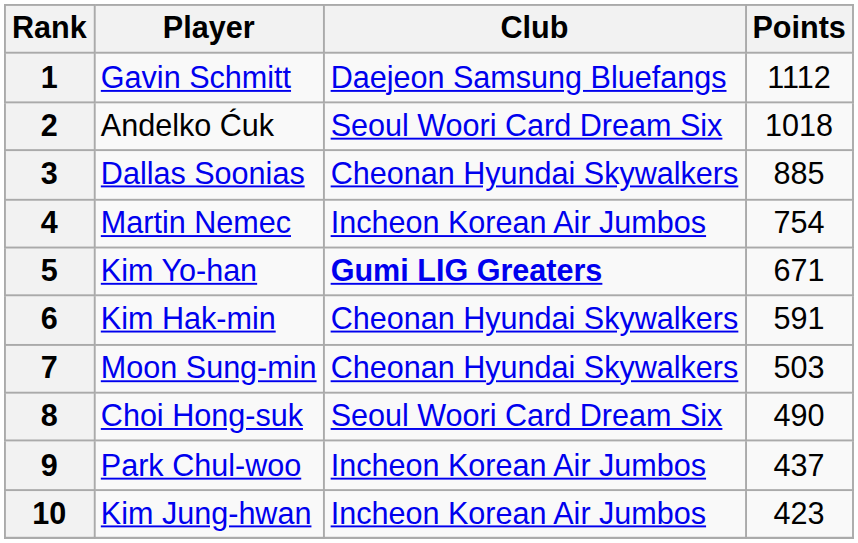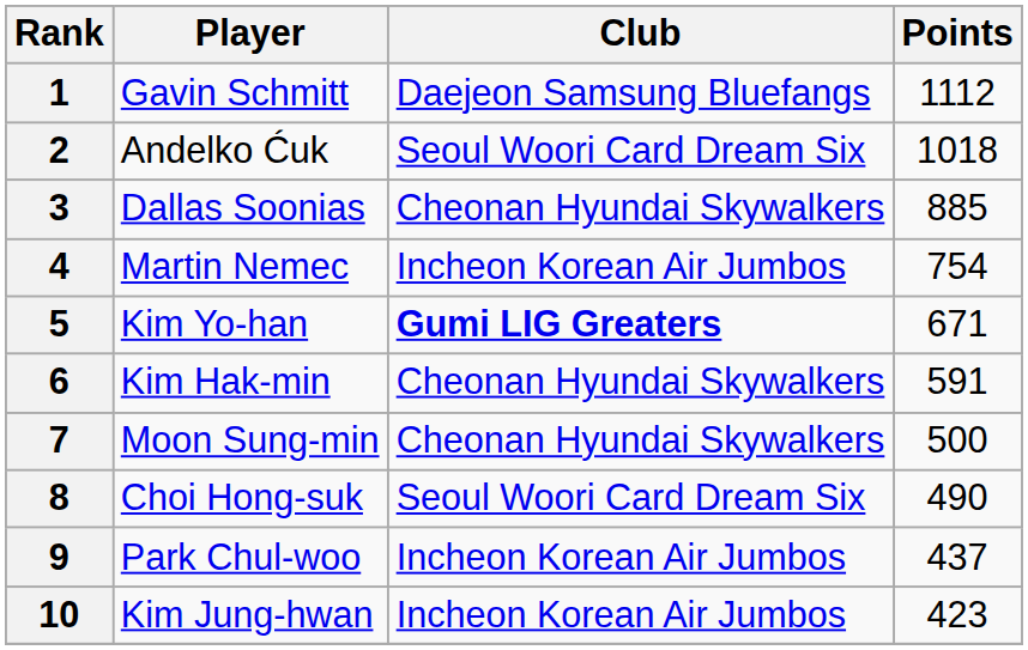 <table class=wikitable>
 <tr>
 <th>Rank</th>
 <th>Player</th>
 <th>Club</th>
 <th>Points</th>
 </tr>
 <tr>
 <th>1</th>
 <td> <a href='#'>Gavin Schmitt</a></td>
 <td><a href='#'>Daejeon Samsung Bluefangs</a></td>
 <td align=center>1112</td>
 </tr>
 <tr>
 <th>2</th>
 <td> Andelko Ćuk</td>
 <td><a href='#'>Seoul Woori Card Dream Six</a></td>
 <td align=center>1018</td>
 </tr>
 <tr>
 <th>3</th>
 <td> <a href='#'>Dallas Soonias</a></td>
 <td><a href='#'>Cheonan Hyundai Skywalkers</a></td>
 <td align=center>885</td>
 </tr>
 <tr>
 <th>4</th>
 <td> <a href='#'>Martin Nemec</a></td>
 <td><a href='#'>Incheon Korean Air Jumbos</a></td>
 <td align=center>754</td>
 </tr>
 <tr>
 <th>5</th>
 <td> <a href='#'>Kim Yo-han</a></td>
 <td><strong><a href='#'>Gumi LIG Greaters</a></strong></td>
 <td align=center>671</td>
 </tr>
 <tr>
 <th>6</th>
 <td> <a href='#'>Kim Hak-min</a></td>
 <td><a href='#'>Cheonan Hyundai Skywalkers</a></td>
 <td align=center>591</td>
 </tr>
 <tr>
 <th>7</th>
 <td> <a href='#'>Moon Sung-min</a></td>
 <td><a href='#'>Cheonan Hyundai Skywalkers</a></td>
-<td align=center>503</td>
+<td align=center>500</td>
 </tr>
 <tr>
 <th>8</th>
 <td> <a href='#'>Choi Hong-suk</a></td>
 <td><a href='#'>Seoul Woori Card Dream Six</a></td>
 <td align=center>490</td>
 </tr>
 <tr>
 <th>9</th>
 <td> <a href='#'>Park Chul-woo</a></td>
 <td><a href='#'>Incheon Korean Air Jumbos</a></td>
 <td align=center>437</td>
 </tr>
 <tr>
 <th>10</th>
 <td> <a href='#'>Kim Jung-hwan</a></td>
 <td><a href='#'>Incheon Korean Air Jumbos</a></td>
 <td align=center>423</td>
 </tr>
 <tr>
 </tr>
 </table>
